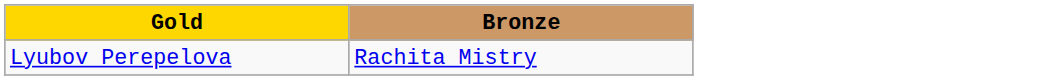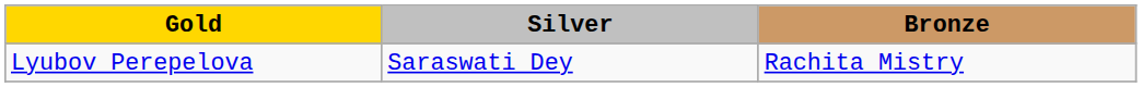 <table class="wikitable" style="text-align:left">
 <tr align="center">
 <td width=200 bgcolor=gold><strong>Gold</strong></td>
+<td width=200 bgcolor=silver><strong>Silver</strong></td>
 <td width=200 bgcolor=CC9966><strong>Bronze</strong></td>
 </tr>
 <tr>
 <td><a href='#'>Lyubov Perepelova</a><br><em></em></td>
+<td><a href='#'>Saraswati Dey</a><br><em></em></td>
 <td><a href='#'>Rachita Mistry</a><br><em></em></td>
 </tr>
 </table>
